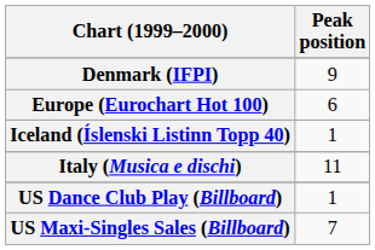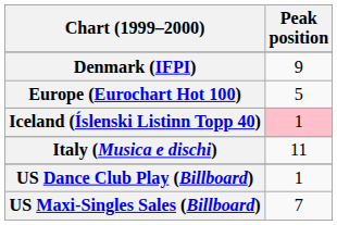 <table class="wikitable sortable plainrowheaders" style="text-align:center">
 <tr>
 <th>Chart (1999–2000)</th>
 <th>Peak<br>position</th>
 </tr>
 <tr>
 </tr>
 <tr>
 </tr>
 <tr>
 </tr>
 <tr>
 </tr>
 <tr>
 </tr>
 <tr>
 </tr>
 <tr>
 <th scope="row">Denmark (<a href='#'>IFPI</a>)</th>
 <td>9</td>
 </tr>
 <tr>
 <th scope="row">Europe (<a href='#'>Eurochart Hot 100</a>)</th>
-<td>6</td>
+<td>5</td>
 </tr>
 <tr>
 </tr>
 <tr>
 </tr>
 <tr>
 </tr>
 <tr>
 <th scope="row">Iceland (<a href='#'>Íslenski Listinn Topp 40</a>)</th>
-<td>1</td>
+<td style="background: pink;">1</td>
 </tr>
 <tr>
 </tr>
 <tr>
 <th scope="row">Italy (<em><a href='#'>Musica e dischi</a></em>)</th>
 <td>11</td>
 </tr>
 <tr>
 </tr>
 <tr>
 </tr>
 <tr>
 </tr>
 <tr>
 </tr>
 <tr>
 </tr>
 <tr>
 </tr>
 <tr>
 </tr>
 <tr>
 </tr>
 <tr>
 </tr>
 <tr>
 </tr>
 <tr>
 <th scope="row">US <a href='#'>Dance Club Play</a> (<em><a href='#'>Billboard</a></em>)</th>
 <td>1</td>
 </tr>
 <tr>
 <th scope="row">US <a href='#'>Maxi-Singles Sales</a> (<em><a href='#'>Billboard</a></em>)</th>
 <td>7</td>
 </tr>
 </table>
